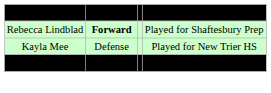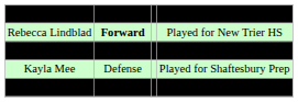 <table class="wikitable">
 <tr align="center" bgcolor=" ">
 <td>Jaime Fox</td>
 <td>Defense</td>
 <td></td>
 <td>Played for Unionville HS</td>
 </tr>
 <tr align="center" bgcolor="#ccffcc">
 <td>Rebecca Lindblad</td>
 <td><strong>Forward</strong></td>
 <td></td>
-<td>Played for Shaftesbury Prep</td>
+<td>Played for New Trier HS</td>
+</tr>
+<tr align="center" bgcolor=" ">
+<td>Nora Maclaine</td>
+<td>Forward</td>
+<td></td>
+<td>Played for Oliver Ames HS</td>
 </tr>
 <tr align="center" bgcolor="#ccffcc">
 <td>Kayla Mee</td>
 <td>Defense</td>
 <td></td>
-<td>Played for New Trier HS</td>
+<td>Played for Shaftesbury Prep</td>
 </tr>
 <tr align="center" bgcolor=" ">
 <td>Nicki Mueller</td>
 <td>Goaltender</td>
 <td></td>
 <td>Played for Huntley HS</td>
 </tr>
 <tr align="center" bgcolor=" ">
 </tr>
 </table>
